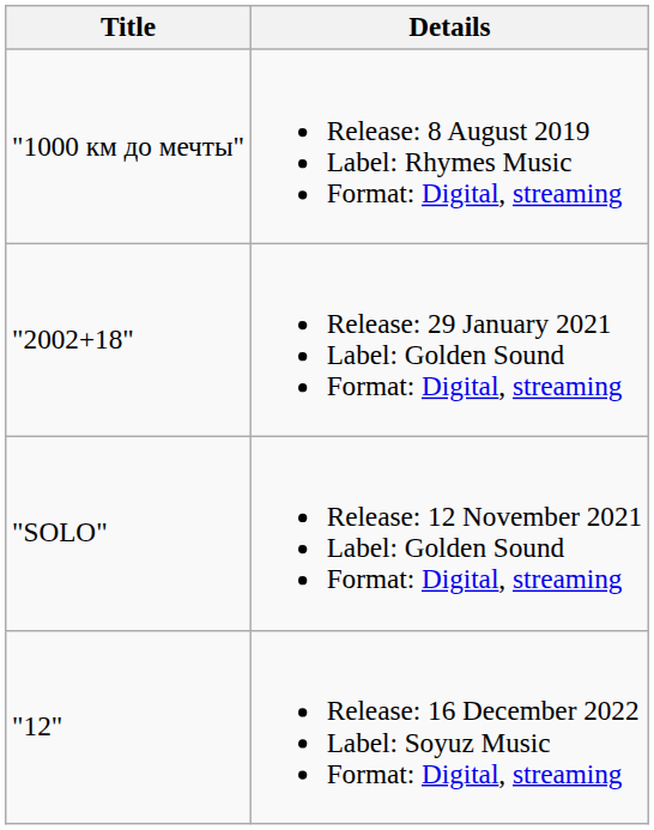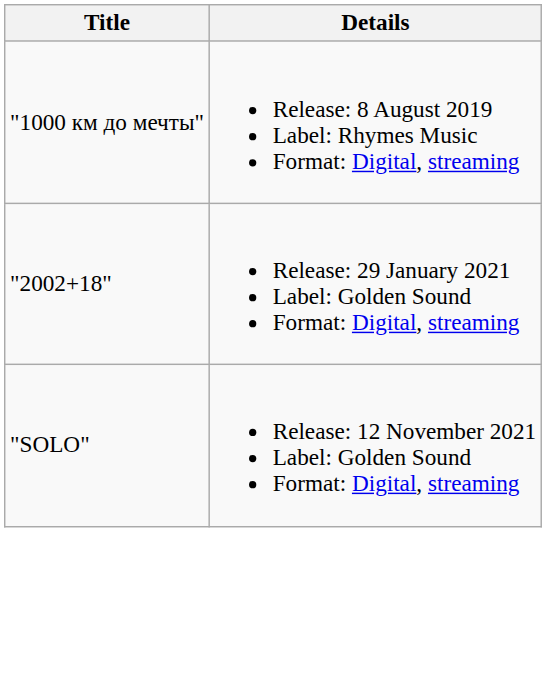 <table class="wikitable">
 <tr>
 <th>Title</th>
 <th>Details</th>
 </tr>
 <tr>
 <td>"1000 км до мечты"</td>
 <td><br><ul><li>Release: 8 August 2019</li><li>Label: Rhymes Music</li><li>Format: <a href='#'>Digital</a>, <a href='#'>streaming</a></li></ul></td>
 </tr>
 <tr>
 <td>"2002+18"</td>
 <td><br><ul><li>Release: 29 January 2021</li><li>Label: Golden Sound</li><li>Format: <a href='#'>Digital</a>, <a href='#'>streaming</a></li></ul></td>
 </tr>
 <tr>
 <td>"SOLO"</td>
 <td><br><ul><li>Release: 12 November 2021</li><li>Label: Golden Sound</li><li>Format: <a href='#'>Digital</a>, <a href='#'>streaming</a></li></ul></td>
 </tr>
-<tr>
-<td>"12"</td>
-<td><br><ul><li>Release: 16 December 2022</li><li>Label: Soyuz Music</li><li>Format: <a href='#'>Digital</a>, <a href='#'>streaming</a></li></ul></td>
-</tr>
 </table>
